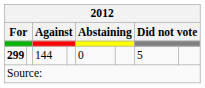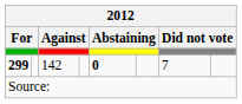 <table class=wikitable style=text-align:right->
 <tr>
 <th colspan=8>2012</th>
 </tr>
 <tr>
 <th colspan=2>For</th>
 <th colspan=2>Against</th>
 <th colspan=2>Abstaining</th>
 <th colspan=2>Did not vote</th>
 </tr>
 <tr>
 <th colspan="2" style="background:#00b300;"></th>
 <th colspan="2" style="background:#f00;"></th>
 <th colspan="2" style="background:#ff0;"></th>
 <th colspan="2" style="background:grey;"></th>
 </tr>
 <tr>
 <td><strong>299</strong></td>
 <td><strong></strong></td>
-<td>144</td>
+<td>142</td>
 <td></td>
-<td>0</td>
+<td><strong>0</strong></td>
 <td></td>
-<td>5</td>
+<td>7</td>
 <td></td>
 </tr>
 <tr>
 <td style="text-align:left;" colspan=8>Source: </td>
 </tr>
 </table>
